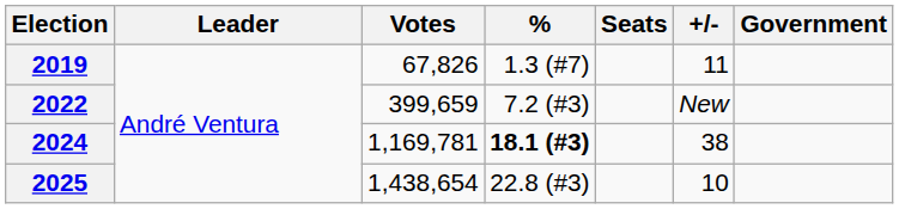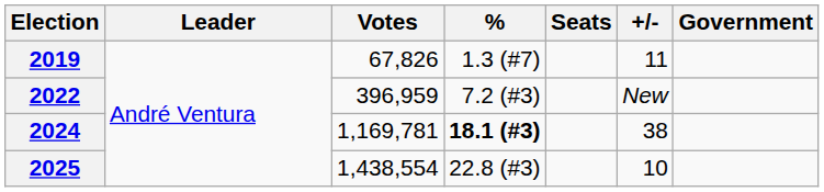 <table class="wikitable" style="text-align:right;">
 <tr>
 <th>Election</th>
 <th width="152px">Leader</th>
 <th>Votes</th>
 <th>%</th>
 <th>Seats</th>
 <th>+/-</th>
 <th>Government</th>
 </tr>
 <tr>
 <th><a href='#'>2019</a></th>
 <td rowspan="4" align=left><a href='#'>André Ventura</a></td>
 <td>67,826</td>
 <td>1.3 (#7)</td>
 <td></td>
 <td> 11</td>
 <td></td>
 </tr>
 <tr>
 <th><a href='#'>2022</a></th>
-<td>399,659</td>
+<td>396,959</td>
 <td>7.2 (#3)</td>
 <td></td>
 <td><em>New</em></td>
 <td></td>
 </tr>
 <tr>
 <th><a href='#'>2024</a></th>
 <td>1,169,781</td>
 <td><strong>18.1 (#3)</strong></td>
 <td></td>
 <td> 38</td>
 <td></td>
 </tr>
 <tr>
 <th><a href='#'>2025</a></th>
-<td>1,438,654</td>
+<td>1,438,554</td>
 <td>22.8 (#3)</td>
 <td></td>
 <td> 10</td>
 <td></td>
 </tr>
 </table>
